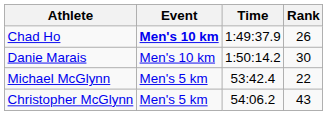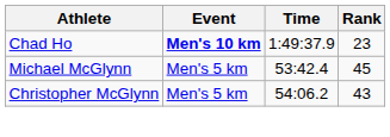 <table class="wikitable" style="font-size:90%;">
 <tr>
 <th>Athlete</th>
 <th>Event</th>
 <th>Time</th>
 <th>Rank</th>
 </tr>
 <tr align=center>
 <td align=left><a href='#'>Chad Ho</a></td>
 <td align=left><strong><a href='#'>Men's 10 km</a></strong></td>
 <td>1:49:37.9</td>
-<td>26</td>
-</tr>
-<tr align=center>
-<td align=left><a href='#'>Danie Marais</a></td>
-<td align=left><a href='#'>Men's 10 km</a></td>
-<td>1:50:14.2</td>
-<td>30</td>
+<td>23</td>
 </tr>
 <tr align=center>
 <td align=left><a href='#'>Michael McGlynn</a></td>
 <td align=left><a href='#'>Men's 5 km</a></td>
 <td>53:42.4</td>
-<td>22</td>
+<td>45</td>
 </tr>
 <tr align=center>
 <td align=left><a href='#'>Christopher McGlynn</a></td>
 <td align=left><a href='#'>Men's 5 km</a></td>
 <td>54:06.2</td>
 <td>43</td>
 </tr>
 </table>
